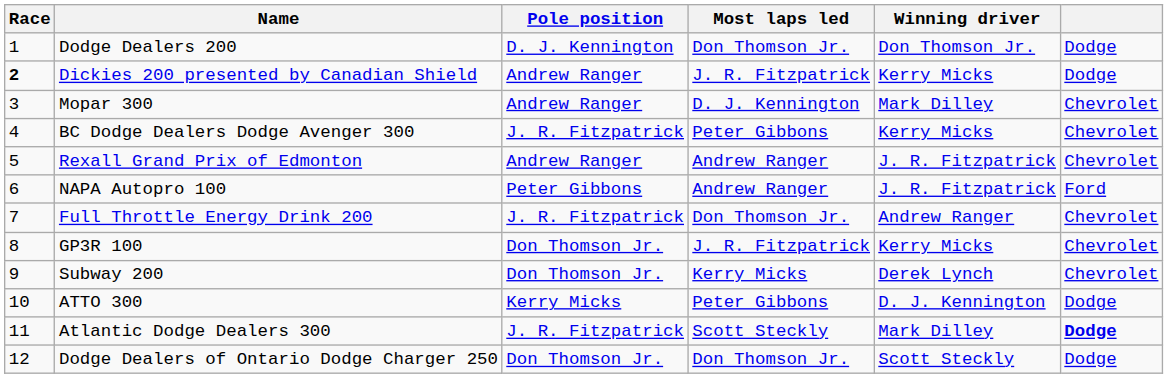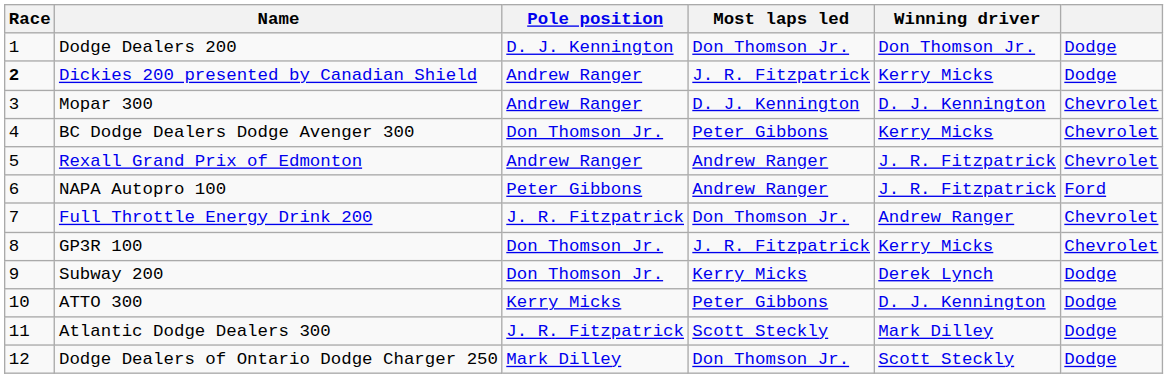 <table class="wikitable">
 <tr>
 <th>Race</th>
 <th>Name</th>
 <th><a href='#'>Pole position</a></th>
 <th>Most laps led</th>
 <th>Winning driver</th>
 <th></th>
 </tr>
 <tr>
 <td>1</td>
 <td>Dodge Dealers 200</td>
 <td><a href='#'>D. J. Kennington</a></td>
 <td><a href='#'>Don Thomson Jr.</a></td>
 <td><a href='#'>Don Thomson Jr.</a></td>
 <td><a href='#'>Dodge</a></td>
 </tr>
 <tr>
 <td><strong>2</strong></td>
 <td><a href='#'>Dickies 200 presented by Canadian Shield</a></td>
 <td><a href='#'>Andrew Ranger</a></td>
 <td><a href='#'>J. R. Fitzpatrick</a></td>
 <td><a href='#'>Kerry Micks</a></td>
 <td><a href='#'>Dodge</a></td>
 </tr>
 <tr>
 <td>3</td>
 <td>Mopar 300</td>
 <td><a href='#'>Andrew Ranger</a></td>
 <td><a href='#'>D. J. Kennington</a></td>
-<td><a href='#'>Mark Dilley</a></td>
+<td><a href='#'>D. J. Kennington</a></td>
 <td><a href='#'>Chevrolet</a></td>
 </tr>
 <tr>
 <td>4</td>
 <td>BC Dodge Dealers Dodge Avenger 300</td>
-<td><a href='#'>J. R. Fitzpatrick</a></td>
+<td><a href='#'>Don Thomson Jr.</a></td>
 <td><a href='#'>Peter Gibbons</a></td>
 <td><a href='#'>Kerry Micks</a></td>
 <td><a href='#'>Chevrolet</a></td>
 </tr>
 <tr>
 <td>5</td>
 <td><a href='#'>Rexall Grand Prix of Edmonton</a></td>
 <td><a href='#'>Andrew Ranger</a></td>
 <td><a href='#'>Andrew Ranger</a></td>
 <td><a href='#'>J. R. Fitzpatrick</a></td>
 <td><a href='#'>Chevrolet</a></td>
 </tr>
 <tr>
 <td>6</td>
 <td>NAPA Autopro 100</td>
 <td><a href='#'>Peter Gibbons</a></td>
 <td><a href='#'>Andrew Ranger</a></td>
 <td><a href='#'>J. R. Fitzpatrick</a></td>
 <td><a href='#'>Ford</a></td>
 </tr>
 <tr>
 <td>7</td>
 <td><a href='#'>Full Throttle Energy Drink 200</a></td>
 <td><a href='#'>J. R. Fitzpatrick</a></td>
 <td><a href='#'>Don Thomson Jr.</a></td>
 <td><a href='#'>Andrew Ranger</a></td>
 <td><a href='#'>Chevrolet</a></td>
 </tr>
 <tr>
 <td>8</td>
 <td>GP3R 100</td>
 <td><a href='#'>Don Thomson Jr.</a></td>
 <td><a href='#'>J. R. Fitzpatrick</a></td>
 <td><a href='#'>Kerry Micks</a></td>
 <td><a href='#'>Chevrolet</a></td>
 </tr>
 <tr>
 <td>9</td>
 <td>Subway 200</td>
 <td><a href='#'>Don Thomson Jr.</a></td>
 <td><a href='#'>Kerry Micks</a></td>
 <td><a href='#'>Derek Lynch</a></td>
-<td><a href='#'>Chevrolet</a></td>
+<td><a href='#'>Dodge</a></td>
 </tr>
 <tr>
 <td>10</td>
 <td>ATTO 300</td>
 <td><a href='#'>Kerry Micks</a></td>
 <td><a href='#'>Peter Gibbons</a></td>
 <td><a href='#'>D. J. Kennington</a></td>
 <td><a href='#'>Dodge</a></td>
 </tr>
 <tr>
 <td>11</td>
 <td>Atlantic Dodge Dealers 300</td>
 <td><a href='#'>J. R. Fitzpatrick</a></td>
 <td><a href='#'>Scott Steckly</a></td>
 <td><a href='#'>Mark Dilley</a></td>
-<td><strong><a href='#'>Dodge</a></strong></td>
+<td><a href='#'>Dodge</a></td>
 </tr>
 <tr>
 <td>12</td>
 <td>Dodge Dealers of Ontario Dodge Charger 250</td>
-<td><a href='#'>Don Thomson Jr.</a></td>
+<td><a href='#'>Mark Dilley</a></td>
 <td><a href='#'>Don Thomson Jr.</a></td>
 <td><a href='#'>Scott Steckly</a></td>
 <td><a href='#'>Dodge</a></td>
 </tr>
 </table>
